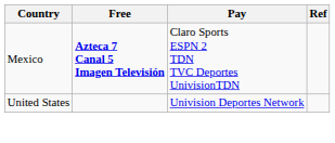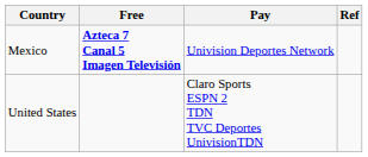 <table class="wikitable">
 <tr>
 <th>Country</th>
 <th>Free</th>
 <th>Pay</th>
 <th>Ref</th>
 </tr>
 <tr>
 <td>Mexico</td>
 <td><strong><a href='#'>Azteca 7</a><br><a href='#'>Canal 5</a><br><a href='#'>Imagen Televisión</a></strong></td>
-<td>Claro Sports<br><a href='#'>ESPN 2</a><br><a href='#'>TDN</a><br><a href='#'>TVC Deportes</a><br><a href='#'>UnivisionTDN</a></td>
+<td><a href='#'>Univision Deportes Network</a></td>
 <td></td>
 </tr>
 <tr>
 <td>United States</td>
 <td></td>
-<td><a href='#'>Univision Deportes Network</a></td>
+<td>Claro Sports<br><a href='#'>ESPN 2</a><br><a href='#'>TDN</a><br><a href='#'>TVC Deportes</a><br><a href='#'>UnivisionTDN</a></td>
 </tr>
 </table>
